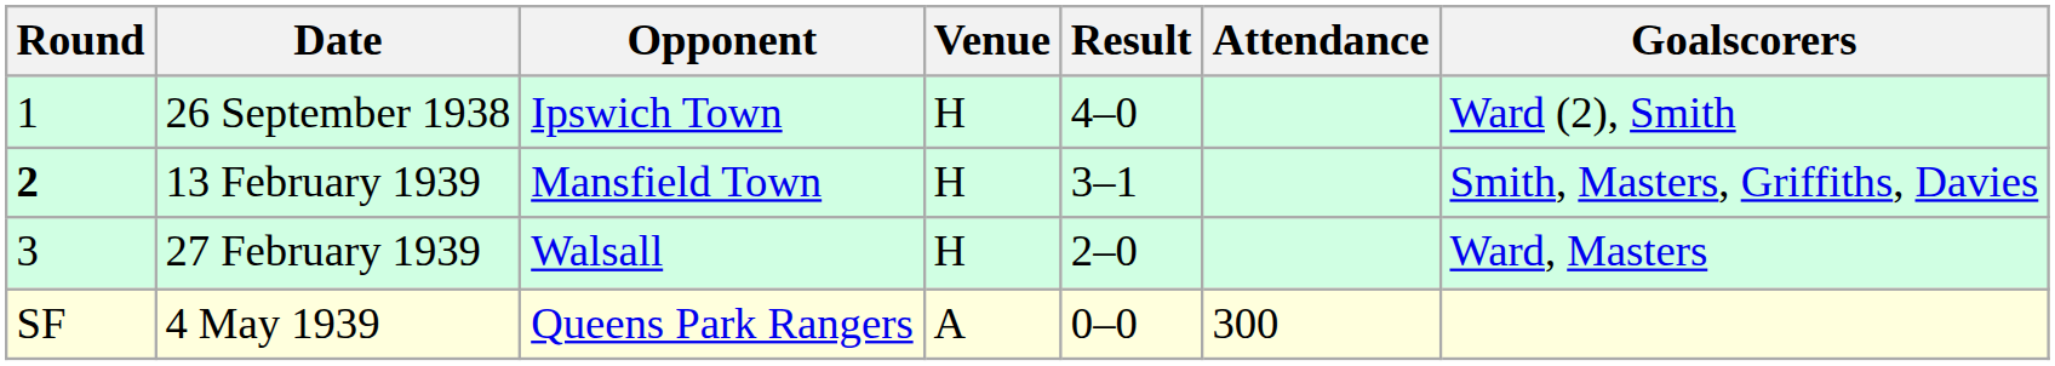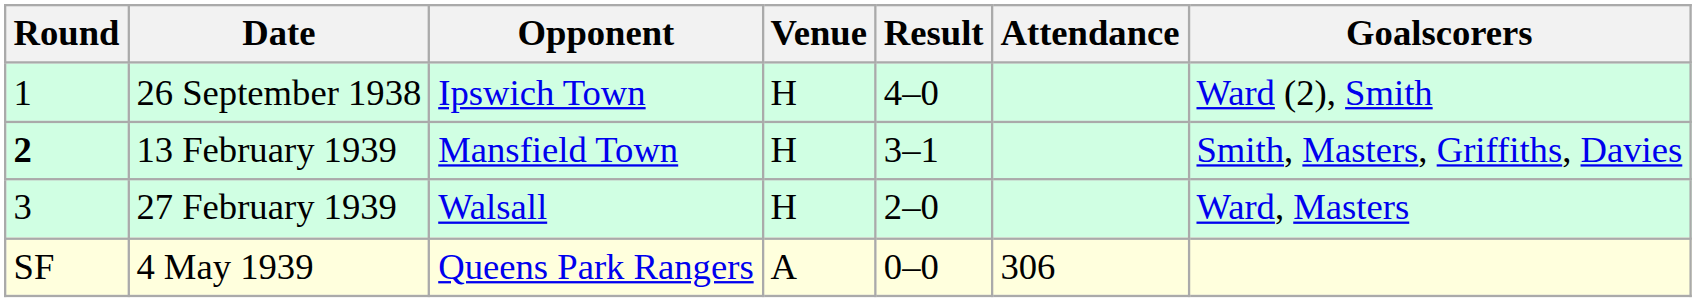 <table class="wikitable">
 <tr>
 <th>Round</th>
 <th>Date</th>
 <th>Opponent</th>
 <th>Venue</th>
 <th>Result</th>
 <th>Attendance</th>
 <th>Goalscorers</th>
 </tr>
 <tr style="background-color: #d0ffe3;">
 <td>1</td>
 <td>26 September 1938</td>
 <td><a href='#'>Ipswich Town</a></td>
 <td>H</td>
 <td>4–0</td>
 <td></td>
 <td><a href='#'>Ward</a> (2), <a href='#'>Smith</a></td>
 </tr>
 <tr style="background-color: #d0ffe3;">
 <td><strong>2</strong></td>
 <td>13 February 1939</td>
 <td><a href='#'>Mansfield Town</a></td>
 <td>H</td>
 <td>3–1</td>
 <td></td>
 <td><a href='#'>Smith</a>, <a href='#'>Masters</a>, <a href='#'>Griffiths</a>, <a href='#'>Davies</a></td>
 </tr>
 <tr style="background-color: #d0ffe3;">
 <td>3</td>
 <td>27 February 1939</td>
 <td><a href='#'>Walsall</a></td>
 <td>H</td>
 <td>2–0</td>
 <td></td>
 <td><a href='#'>Ward</a>, <a href='#'>Masters</a></td>
 </tr>
 <tr style="background:#ffd;">
 <td>SF</td>
 <td>4 May 1939</td>
 <td><a href='#'>Queens Park Rangers</a></td>
 <td>A</td>
 <td>0–0</td>
-<td>300</td>
+<td>306</td>
 <td></td>
 </tr>
 </table>
